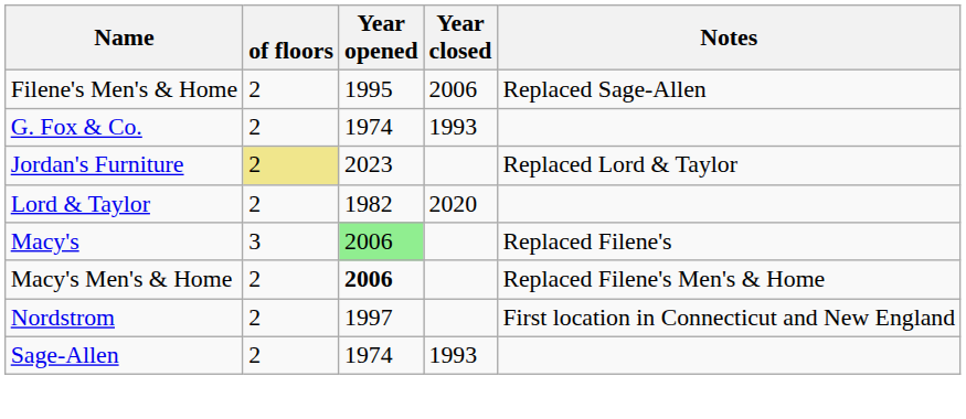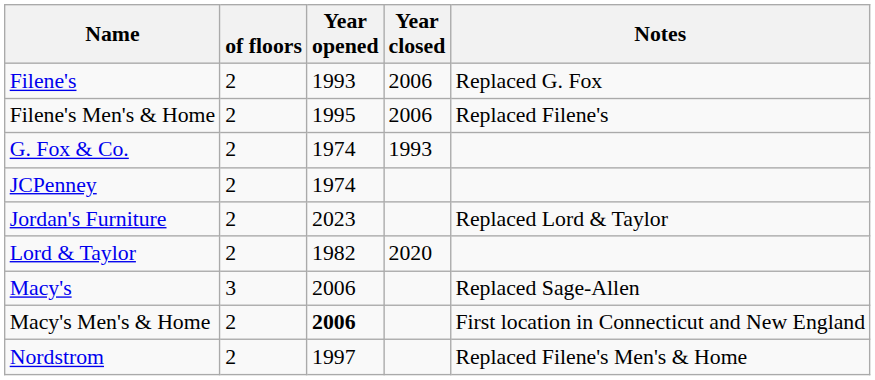 <table class="wikitable sortable">
 <tr>
 <th>Name</th>
 <th><br>of floors</th>
 <th>Year<br>opened</th>
 <th>Year<br>closed</th>
 <th class="unsortable">Notes</th>
 </tr>
 <tr>
+<td><a href='#'>Filene's</a></td>
+<td>2</td>
+<td>1993</td>
+<td>2006</td>
+<td>Replaced G. Fox</td>
+</tr>
+<tr>
 <td>Filene's Men's & Home</td>
 <td>2</td>
 <td>1995</td>
 <td>2006</td>
-<td>Replaced Sage-Allen</td>
+<td>Replaced Filene's</td>
 </tr>
 <tr>
 <td><a href='#'>G. Fox & Co.</a></td>
 <td>2</td>
 <td>1974</td>
 <td>1993</td>
 <td></td>
 </tr>
 <tr>
+<td><a href='#'>JCPenney</a></td>
+<td>2</td>
+<td>1974</td>
+<td></td>
+<td></td>
+</tr>
+<tr>
 <td><a href='#'>Jordan's Furniture</a></td>
-<td style="background: khaki;">2</td>
+<td>2</td>
 <td>2023</td>
 <td></td>
 <td>Replaced Lord & Taylor</td>
 </tr>
 <tr>
 <td><a href='#'>Lord & Taylor</a></td>
 <td>2</td>
 <td>1982</td>
 <td>2020</td>
 <td></td>
 </tr>
 <tr>
 <td><a href='#'>Macy's</a></td>
 <td>3</td>
-<td style="background: lightgreen;">2006</td>
+<td>2006</td>
 <td></td>
-<td>Replaced Filene's</td>
+<td>Replaced Sage-Allen</td>
 </tr>
 <tr>
 <td>Macy's Men's & Home</td>
 <td>2</td>
 <td><strong>2006</strong></td>
 <td></td>
-<td>Replaced Filene's Men's & Home</td>
+<td>First location in Connecticut and New England</td>
 </tr>
 <tr>
 <td><a href='#'>Nordstrom</a></td>
 <td>2</td>
 <td>1997</td>
 <td></td>
-<td>First location in Connecticut and New England</td>
-</tr>
-<tr>
-<td><a href='#'>Sage-Allen</a></td>
-<td>2</td>
-<td>1974</td>
-<td>1993</td>
-<td></td>
+<td>Replaced Filene's Men's & Home</td>
 </tr>
 </table>
